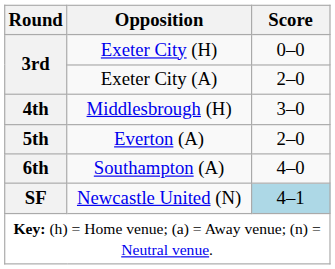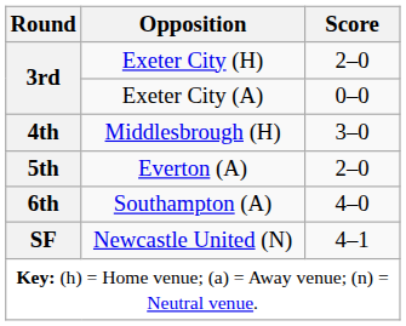 <table class="wikitable plainrowheaders" style="text-align:center;margin-left:1em;float:right">
 <tr>
 <th width="25">Round</th>
 <th width="150">Opposition</th>
 <th width="60">Score</th>
 </tr>
 <tr>
 <th scope=row style="text-align:center" rowspan="2">3rd</th>
 <td><a href='#'>Exeter City</a> (H)</td>
-<td>0–0</td>
+<td>2–0</td>
 </tr>
 <tr>
 <td>Exeter City (A)</td>
-<td>2–0</td>
+<td>0–0</td>
 </tr>
 <tr>
 <th scope=row style="text-align:center">4th</th>
 <td><a href='#'>Middlesbrough</a> (H)</td>
 <td>3–0</td>
 </tr>
 <tr>
 <th scope=row style="text-align:center">5th</th>
 <td><a href='#'>Everton</a> (A)</td>
 <td>2–0</td>
 </tr>
 <tr>
 <th scope=row style="text-align:center">6th</th>
 <td><a href='#'>Southampton</a> (A)</td>
 <td>4–0</td>
 </tr>
 <tr>
 <th scope=row style="text-align:center">SF</th>
 <td><a href='#'>Newcastle United</a> (N)</td>
-<td style="background: lightblue;">4–1</td>
+<td>4–1</td>
 </tr>
 <tr>
 <td colspan="3" style="background-color:white;"><small><strong>Key:</strong> (h) = Home venue; (a) = Away venue; (n) = <a href='#'>Neutral venue</a>.</small></td>
 </tr>
 </table>
